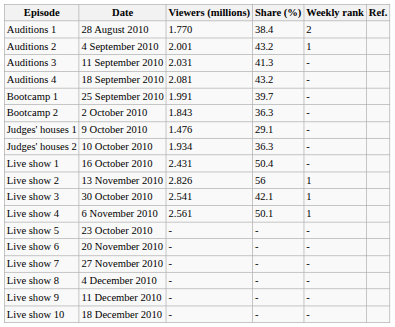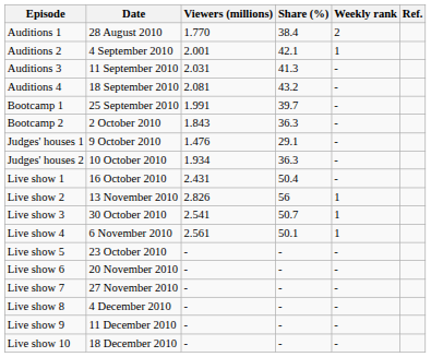 <table class="wikitable">
 <tr>
 <th>Episode</th>
 <th>Date</th>
 <th>Viewers (millions)</th>
 <th>Share (%)</th>
 <th>Weekly rank</th>
 <th>Ref.</th>
 </tr>
 <tr>
 <td>Auditions 1</td>
 <td>28 August 2010</td>
 <td>1.770</td>
 <td>38.4</td>
 <td>2</td>
 <td></td>
 </tr>
 <tr>
 <td>Auditions 2</td>
 <td>4 September 2010</td>
 <td>2.001</td>
-<td>43.2</td>
+<td>42.1</td>
 <td>1</td>
 <td></td>
 </tr>
 <tr>
 <td>Auditions 3</td>
 <td>11 September 2010</td>
 <td>2.031</td>
 <td>41.3</td>
 <td>-</td>
 <td></td>
 </tr>
 <tr>
 <td>Auditions 4</td>
 <td>18 September 2010</td>
 <td>2.081</td>
 <td>43.2</td>
 <td>-</td>
 <td></td>
 </tr>
 <tr>
 <td>Bootcamp 1</td>
 <td>25 September 2010</td>
 <td>1.991</td>
 <td>39.7</td>
 <td>-</td>
 <td></td>
 </tr>
 <tr>
 <td>Bootcamp 2</td>
 <td>2 October 2010</td>
 <td>1.843</td>
 <td>36.3</td>
 <td>-</td>
 <td></td>
 </tr>
 <tr>
 <td>Judges' houses 1</td>
 <td>9 October 2010</td>
 <td>1.476</td>
 <td>29.1</td>
 <td>-</td>
 <td></td>
 </tr>
 <tr>
 <td>Judges' houses 2</td>
 <td>10 October 2010</td>
 <td>1.934</td>
 <td>36.3</td>
 <td>-</td>
 <td></td>
 </tr>
 <tr>
 <td>Live show 1</td>
 <td>16 October 2010</td>
 <td>2.431</td>
 <td>50.4</td>
 <td>-</td>
 <td></td>
 </tr>
 <tr>
 <td>Live show 2</td>
 <td>13 November 2010</td>
 <td>2.826</td>
 <td>56</td>
 <td>1</td>
 <td></td>
 </tr>
 <tr>
 <td>Live show 3</td>
 <td>30 October 2010</td>
 <td>2.541</td>
-<td>42.1</td>
+<td>50.7</td>
 <td>1</td>
 <td></td>
 </tr>
 <tr>
 <td>Live show 4</td>
 <td>6 November 2010</td>
 <td>2.561</td>
 <td>50.1</td>
 <td>1</td>
 <td></td>
 </tr>
 <tr>
 <td>Live show 5</td>
 <td>23 October 2010</td>
 <td>-</td>
 <td>-</td>
 <td>-</td>
 <td></td>
 </tr>
 <tr>
 <td>Live show 6</td>
 <td>20 November 2010</td>
 <td>-</td>
 <td>-</td>
 <td>-</td>
 <td></td>
 </tr>
 <tr>
 <td>Live show 7</td>
 <td>27 November 2010</td>
 <td>-</td>
 <td>-</td>
 <td>-</td>
 <td></td>
 </tr>
 <tr>
 <td>Live show 8</td>
 <td>4 December 2010</td>
 <td>-</td>
 <td>-</td>
 <td>-</td>
 <td></td>
 </tr>
 <tr>
 <td>Live show 9</td>
 <td>11 December 2010</td>
 <td>-</td>
 <td>-</td>
 <td>-</td>
 <td></td>
 </tr>
 <tr>
 <td>Live show 10</td>
 <td>18 December 2010</td>
 <td>-</td>
 <td>-</td>
 <td>-</td>
 <td></td>
 </tr>
 </table>
